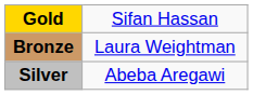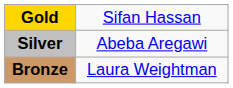 <table class="wikitable" style=" text-align:center; " width="35%">
 <tr>
 <td bgcolor="gold"><strong>Gold</strong></td>
 <td><a href='#'>Sifan Hassan</a><br>  <small><em></em></small></td>
 </tr>
 <tr>
+<td bgcolor="silver"><strong>Silver</strong></td>
+<td><a href='#'>Abeba Aregawi</a><br>  <small><em></em></small></td>
+</tr>
+<tr>
 <td bgcolor="CC9966"><strong>Bronze</strong></td>
 <td><a href='#'>Laura Weightman</a><br>  <small><em></em></small></td>
 </tr>
-<tr>
-<td bgcolor="silver"><strong>Silver</strong></td>
-<td><a href='#'>Abeba Aregawi</a><br>  <small><em></em></small></td>
-</tr>
 </table>
